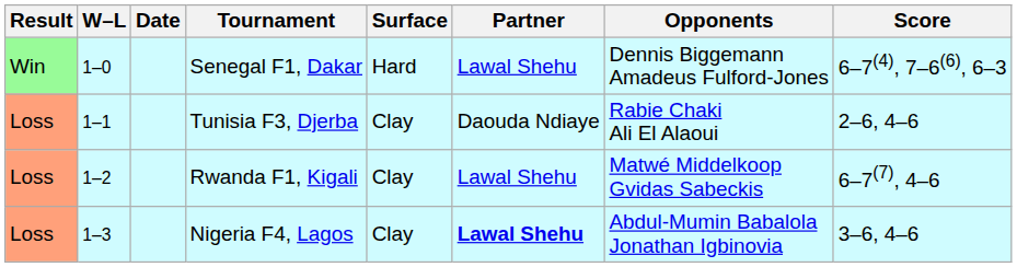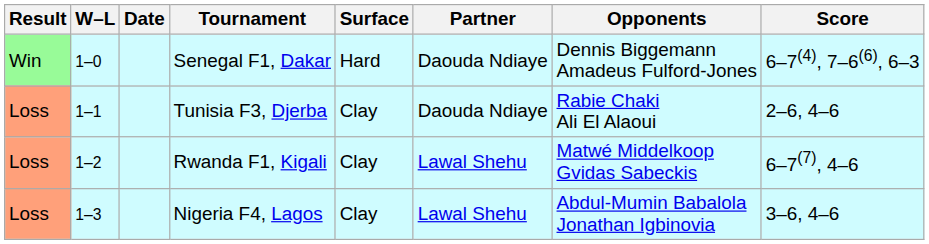 <table class="sortable wikitable">
 <tr>
 <th>Result</th>
 <th class="unsortable">W–L</th>
 <th>Date</th>
 <th>Tournament</th>
 <th>Surface</th>
 <th>Partner</th>
 <th>Opponents</th>
 <th class="unsortable">Score</th>
 </tr>
 <tr style="background:#cffcff;">
 <td style="background:#98fb98;">Win</td>
 <td><small>1–0</small></td>
 <td></td>
 <td>Senegal F1, <a href='#'>Dakar</a></td>
 <td>Hard</td>
-<td> <a href='#'>Lawal Shehu</a></td>
+<td> Daouda Ndiaye</td>
 <td> Dennis Biggemann <br>  Amadeus Fulford-Jones</td>
 <td>6–7<sup>(4)</sup>, 7–6<sup>(6)</sup>, 6–3</td>
 </tr>
 <tr style="background:#cffcff;">
 <td style="background:#ffa07a;">Loss</td>
 <td><small>1–1</small></td>
 <td></td>
 <td>Tunisia F3, <a href='#'>Djerba</a></td>
 <td>Clay</td>
 <td> Daouda Ndiaye</td>
 <td> <a href='#'>Rabie Chaki</a> <br>  Ali El Alaoui</td>
 <td>2–6, 4–6</td>
 </tr>
 <tr style="background:#cffcff;">
 <td style="background:#ffa07a;">Loss</td>
 <td><small>1–2</small></td>
 <td></td>
 <td>Rwanda F1, <a href='#'>Kigali</a></td>
 <td>Clay</td>
 <td> <a href='#'>Lawal Shehu</a></td>
 <td> <a href='#'>Matwé Middelkoop</a> <br>  <a href='#'>Gvidas Sabeckis</a></td>
 <td>6–7<sup>(7)</sup>, 4–6</td>
 </tr>
 <tr style="background:#cffcff;">
 <td style="background:#ffa07a;">Loss</td>
 <td><small>1–3</small></td>
 <td></td>
 <td>Nigeria F4, <a href='#'>Lagos</a></td>
 <td>Clay</td>
-<td><strong> <a href='#'>Lawal Shehu</a></strong></td>
+<td> <a href='#'>Lawal Shehu</a></td>
 <td> <a href='#'>Abdul-Mumin Babalola</a> <br>  <a href='#'>Jonathan Igbinovia</a></td>
 <td>3–6, 4–6</td>
 </tr>
 </table>
